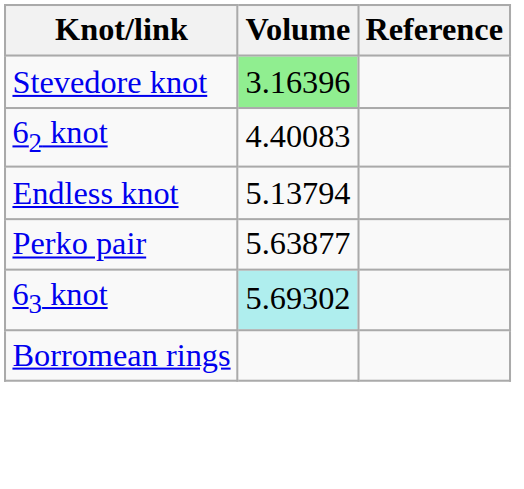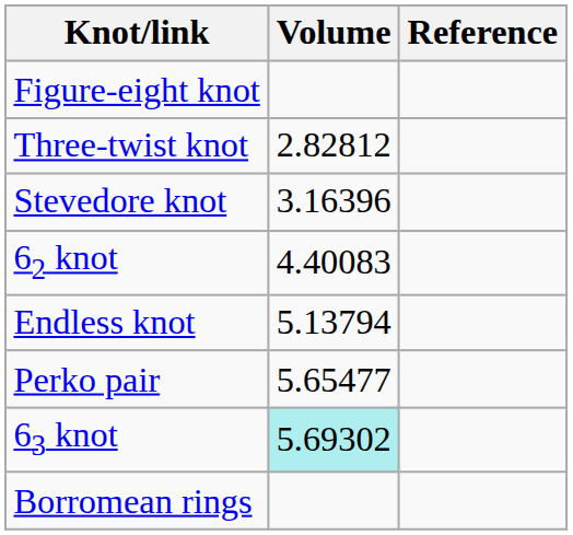 <table class="wikitable">
 <tr>
 <th>Knot/link</th>
 <th>Volume</th>
 <th>Reference</th>
 </tr>
 <tr>
+<td><a href='#'>Figure-eight knot</a></td>
+<td></td>
+<td></td>
+</tr>
+<tr>
+<td><a href='#'>Three-twist knot</a></td>
+<td>2.82812</td>
+<td></td>
+</tr>
+<tr>
 <td><a href='#'>Stevedore knot</a></td>
-<td style="background: lightgreen;">3.16396</td>
+<td>3.16396</td>
 <td></td>
 </tr>
 <tr>
 <td><a href='#'>6<sub>2</sub> knot</a></td>
 <td>4.40083</td>
 <td></td>
 </tr>
 <tr>
 <td><a href='#'>Endless knot</a></td>
 <td>5.13794</td>
 <td></td>
 </tr>
 <tr>
 <td><a href='#'>Perko pair</a></td>
-<td>5.63877</td>
+<td>5.65477</td>
 <td></td>
 </tr>
 <tr>
 <td><a href='#'>6<sub>3</sub> knot</a></td>
 <td style="background: paleturquoise;">5.69302</td>
 <td></td>
 </tr>
 <tr>
 <td><a href='#'>Borromean rings</a></td>
 <td></td>
 <td></td>
 </tr>
 </table>
